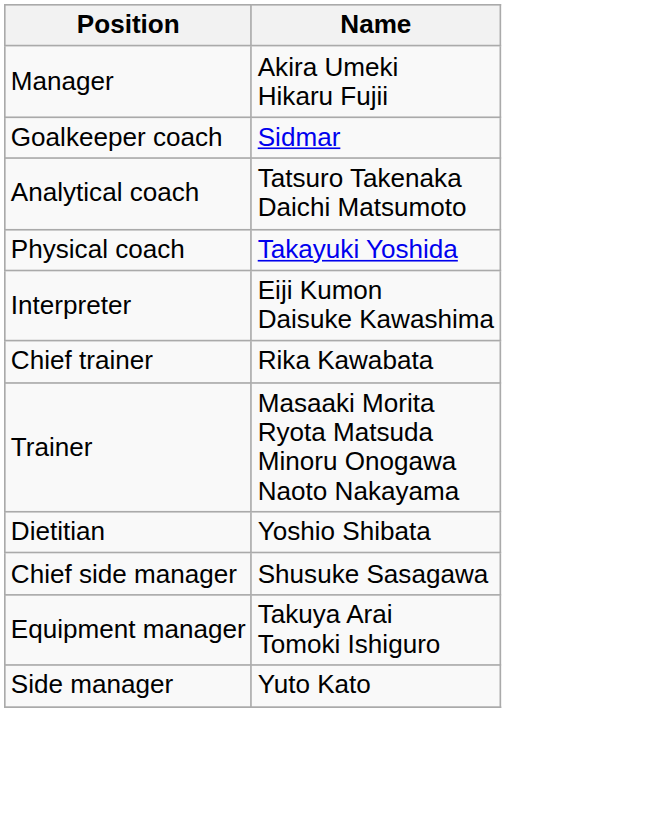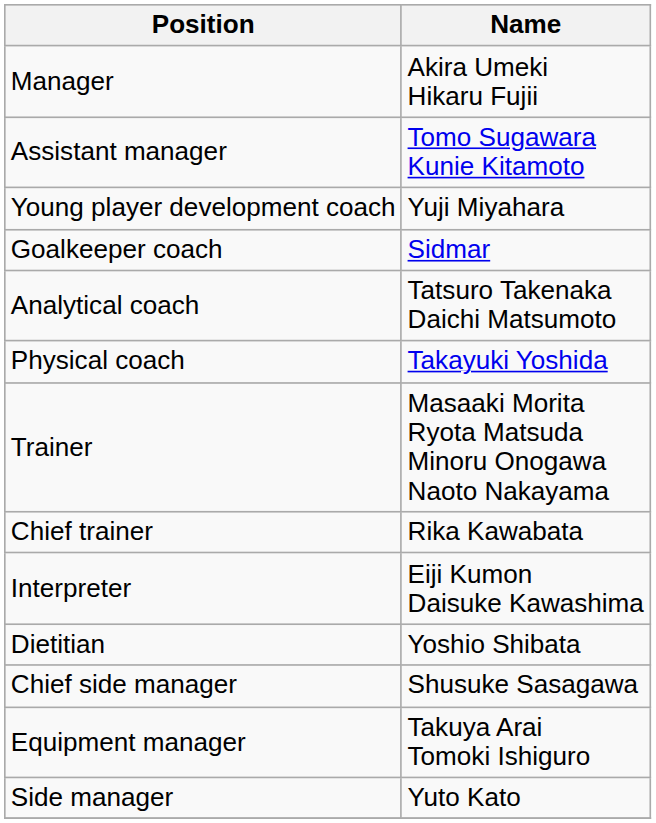 <table class="wikitable">
 <tr>
 <th>Position</th>
 <th>Name</th>
 </tr>
 <tr>
 <td>Manager</td>
 <td> Akira Umeki<br> Hikaru Fujii</td>
+</tr>
+<tr>
+<td>Assistant manager</td>
+<td> <a href='#'>Tomo Sugawara</a> <br>  <a href='#'>Kunie Kitamoto</a></td>
+</tr>
+<tr>
+<td>Young player development coach</td>
+<td> Yuji Miyahara</td>
 </tr>
 <tr>
 <td>Goalkeeper coach</td>
 <td> <a href='#'>Sidmar</a></td>
 </tr>
 <tr>
 <td>Analytical coach</td>
 <td> Tatsuro Takenaka <br>  Daichi Matsumoto</td>
 </tr>
 <tr>
 <td>Physical coach</td>
 <td> <a href='#'>Takayuki Yoshida</a></td>
 </tr>
 <tr>
-<td>Interpreter</td>
-<td> Eiji Kumon<br> Daisuke Kawashima</td>
+<td>Trainer</td>
+<td> Masaaki Morita<br> Ryota Matsuda<br> Minoru Onogawa<br> Naoto Nakayama</td>
 </tr>
 <tr>
 <td>Chief trainer</td>
 <td> Rika Kawabata</td>
 </tr>
 <tr>
-<td>Trainer</td>
-<td> Masaaki Morita<br> Ryota Matsuda<br> Minoru Onogawa<br> Naoto Nakayama</td>
+<td>Interpreter</td>
+<td> Eiji Kumon<br> Daisuke Kawashima</td>
 </tr>
 <tr>
 <td>Dietitian</td>
 <td> Yoshio Shibata</td>
 </tr>
 <tr>
 <td>Chief side manager</td>
 <td> Shusuke Sasagawa</td>
 </tr>
 <tr>
 <td>Equipment manager</td>
 <td> Takuya Arai <br>  Tomoki Ishiguro</td>
 </tr>
 <tr>
 <td>Side manager</td>
 <td> Yuto Kato</td>
 </tr>
 <tr>
 </tr>
 </table>
